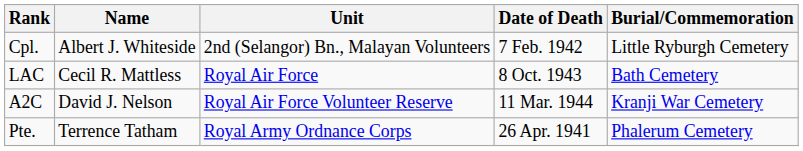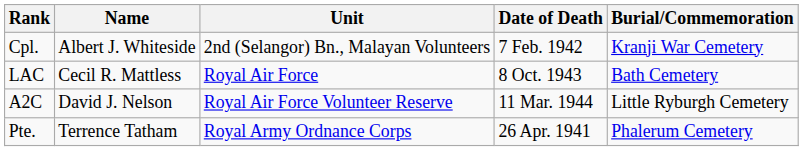 <table class="wikitable">
 <tr>
 <th>Rank</th>
 <th>Name</th>
 <th>Unit</th>
 <th>Date of Death</th>
 <th>Burial/Commemoration</th>
 </tr>
 <tr>
 <td>Cpl.</td>
 <td>Albert J. Whiteside</td>
 <td>2nd (Selangor) Bn., Malayan Volunteers</td>
 <td>7 Feb. 1942</td>
-<td>Little Ryburgh Cemetery</td>
+<td><a href='#'>Kranji War Cemetery</a></td>
 </tr>
 <tr>
 <td>LAC</td>
 <td>Cecil R. Mattless</td>
 <td><a href='#'>Royal Air Force</a></td>
 <td>8 Oct. 1943</td>
 <td><a href='#'>Bath Cemetery</a></td>
 </tr>
 <tr>
 <td>A2C</td>
 <td>David J. Nelson</td>
 <td><a href='#'>Royal Air Force Volunteer Reserve</a></td>
 <td>11 Mar. 1944</td>
-<td><a href='#'>Kranji War Cemetery</a></td>
+<td>Little Ryburgh Cemetery</td>
 </tr>
 <tr>
 <td>Pte.</td>
 <td>Terrence Tatham</td>
 <td><a href='#'>Royal Army Ordnance Corps</a></td>
 <td>26 Apr. 1941</td>
 <td><a href='#'>Phalerum Cemetery</a></td>
 </tr>
 </table>
